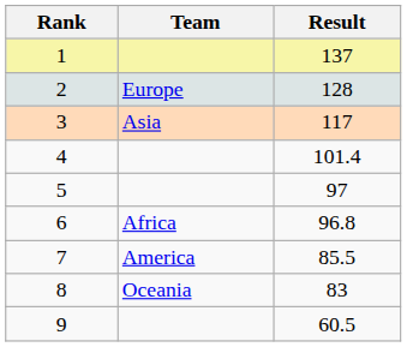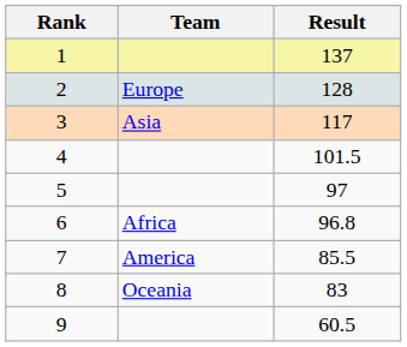 <table class="wikitable" style="text-align:center; margin:1em auto;" width="300px">
 <tr>
 <th>Rank</th>
 <th>Team</th>
 <th>Result</th>
 </tr>
 <tr bgcolor="#F7F6A8">
 <td>1</td>
 <td align="left"></td>
 <td>137</td>
 </tr>
 <tr bgcolor="#DCE5E5">
 <td>2</td>
 <td align="left"><a href='#'>Europe</a></td>
 <td>128</td>
 </tr>
 <tr bgcolor="#FFDAB9">
 <td>3</td>
 <td align="left"><a href='#'>Asia</a></td>
 <td>117</td>
 </tr>
 <tr>
 <td>4</td>
 <td align="left"></td>
-<td>101.4</td>
+<td>101.5</td>
 </tr>
 <tr>
 <td>5</td>
 <td align="left"></td>
 <td>97</td>
 </tr>
 <tr>
 <td>6</td>
 <td align="left"><a href='#'>Africa</a></td>
 <td>96.8</td>
 </tr>
 <tr>
 <td>7</td>
 <td align="left"><a href='#'>America</a></td>
 <td>85.5</td>
 </tr>
 <tr>
 <td>8</td>
 <td align="left"><a href='#'>Oceania</a></td>
 <td>83</td>
 </tr>
 <tr>
 <td>9</td>
 <td align="left"></td>
 <td>60.5</td>
 </tr>
 </table>
